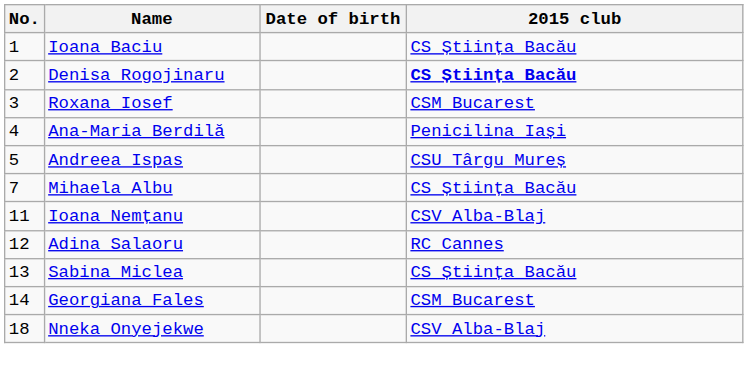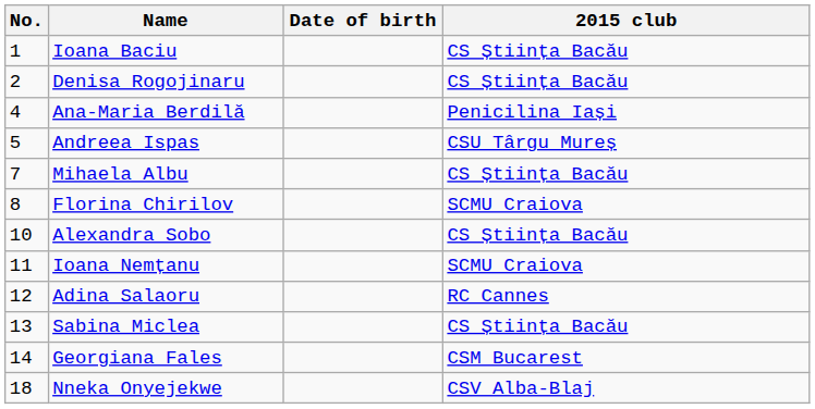 <table class=wikitable sortable style=font-size:100%; text-align:center;>
 <tr>
 <th>No.</th>
 <th style=width:12em>Name</th>
 <th style=width:8em>Date of birth</th>
 <th style=width:19em>2015 club</th>
 </tr>
 <tr>
 <td>1</td>
 <td><a href='#'>Ioana Baciu</a></td>
 <td></td>
 <td> <a href='#'>CS Știința Bacău</a></td>
 </tr>
 <tr>
 <td>2</td>
 <td><a href='#'>Denisa Rogojinaru</a></td>
 <td></td>
-<td><strong> <a href='#'>CS Știința Bacău</a></strong></td>
-</tr>
-<tr>
-<td>3</td>
-<td><a href='#'>Roxana Iosef</a></td>
-<td></td>
-<td> <a href='#'>CSM Bucarest</a></td>
+<td> <a href='#'>CS Știința Bacău</a></td>
 </tr>
 <tr>
 <td>4</td>
 <td><a href='#'>Ana-Maria Berdilă</a></td>
 <td></td>
 <td> <a href='#'>Penicilina Iași</a></td>
 </tr>
 <tr>
 <td>5</td>
 <td><a href='#'>Andreea Ispas</a></td>
 <td></td>
 <td> <a href='#'>CSU Târgu Mureș</a></td>
 </tr>
 <tr>
 <td>7</td>
 <td><a href='#'>Mihaela Albu</a></td>
 <td></td>
 <td> <a href='#'>CS Știința Bacău</a></td>
 </tr>
 <tr>
+<td>8</td>
+<td><a href='#'>Florina Chirilov</a></td>
+<td></td>
+<td> <a href='#'>SCMU Craiova</a></td>
+</tr>
+<tr>
+<td>10</td>
+<td><a href='#'>Alexandra Sobo</a></td>
+<td></td>
+<td> <a href='#'>CS Știința Bacău</a></td>
+</tr>
+<tr>
 <td>11</td>
 <td><a href='#'>Ioana Nemțanu</a></td>
 <td></td>
-<td> <a href='#'>CSV Alba-Blaj</a></td>
+<td> <a href='#'>SCMU Craiova</a></td>
 </tr>
 <tr>
 <td>12</td>
 <td><a href='#'>Adina Salaoru</a></td>
 <td></td>
 <td> <a href='#'>RC Cannes</a></td>
 </tr>
 <tr>
 <td>13</td>
 <td><a href='#'>Sabina Miclea</a></td>
 <td></td>
 <td> <a href='#'>CS Știința Bacău</a></td>
 </tr>
 <tr>
 <td>14</td>
 <td><a href='#'>Georgiana Fales</a></td>
 <td></td>
 <td> <a href='#'>CSM Bucarest</a></td>
 </tr>
 <tr>
 <td>18</td>
 <td><a href='#'>Nneka Onyejekwe</a></td>
 <td></td>
 <td> <a href='#'>CSV Alba-Blaj</a></td>
 </tr>
 </table>
